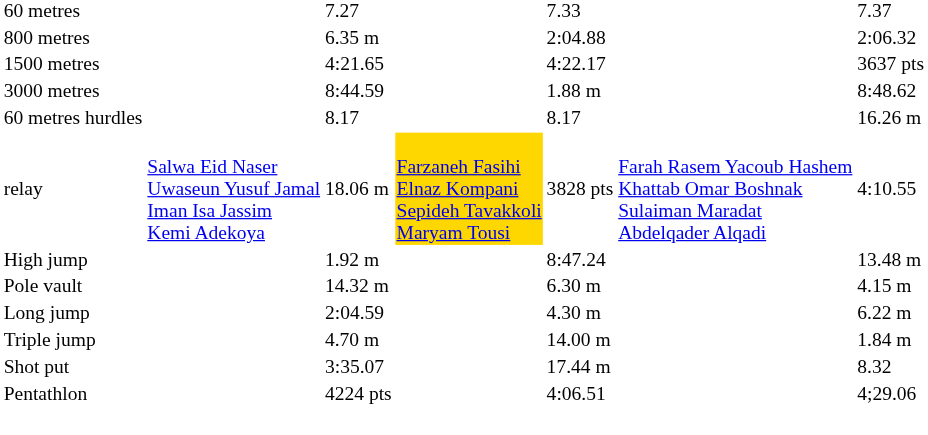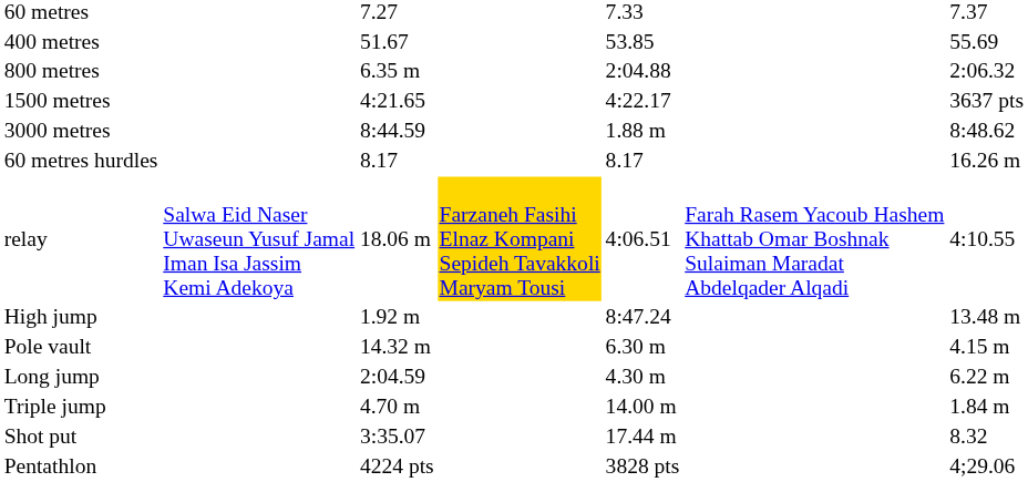 <table>
 <tr>
 <td>60 metres</td>
 <td></td>
 <td>7.27 </td>
 <td></td>
 <td>7.33</td>
 <td></td>
 <td>7.37</td>
+</tr>
+<tr>
+<td>400 metres</td>
+<td></td>
+<td>51.67  </td>
+<td></td>
+<td>53.85</td>
+<td></td>
+<td>55.69</td>
 </tr>
 <tr>
 <td>800 metres</td>
 <td></td>
 <td>6.35 m</td>
 <td></td>
 <td>2:04.88</td>
 <td></td>
 <td>2:06.32</td>
 </tr>
 <tr>
 <td>1500 metres</td>
 <td></td>
 <td>4:21.65</td>
 <td></td>
 <td>4:22.17</td>
 <td></td>
 <td>3637 pts</td>
 </tr>
 <tr>
 <td>3000 metres</td>
 <td></td>
 <td>8:44.59</td>
 <td></td>
 <td>1.88 m</td>
 <td></td>
 <td>8:48.62</td>
 </tr>
 <tr>
 <td>60 metres hurdles</td>
 <td></td>
 <td>8.17</td>
 <td></td>
 <td>8.17</td>
 <td></td>
 <td>16.26 m</td>
 </tr>
 <tr>
 <td> relay</td>
 <td><br><a href='#'>Salwa Eid Naser</a><br><a href='#'>Uwaseun Yusuf Jamal</a><br><a href='#'>Iman Isa Jassim</a><br><a href='#'>Kemi Adekoya</a></td>
 <td>18.06 m</td>
 <td style="background: gold;"><br><a href='#'>Farzaneh Fasihi</a><br><a href='#'>Elnaz Kompani</a><br><a href='#'>Sepideh Tavakkoli</a><br><a href='#'>Maryam Tousi</a></td>
-<td>3828 pts</td>
+<td>4:06.51</td>
 <td><br><a href='#'>Farah Rasem Yacoub Hashem</a><br><a href='#'>Khattab Omar Boshnak</a><br><a href='#'>Sulaiman Maradat</a><br><a href='#'>Abdelqader Alqadi</a></td>
 <td>4:10.55</td>
 </tr>
 <tr>
 <td>High jump</td>
 <td></td>
 <td>1.92 m</td>
 <td></td>
 <td>8:47.24</td>
 <td></td>
 <td>13.48 m</td>
 </tr>
 <tr>
 <td>Pole vault</td>
 <td></td>
 <td>14.32 m </td>
 <td></td>
 <td>6.30 m</td>
 <td></td>
 <td>4.15 m</td>
 </tr>
 <tr>
 <td>Long jump</td>
 <td></td>
 <td>2:04.59</td>
 <td></td>
 <td>4.30 m</td>
 <td></td>
 <td>6.22 m</td>
 </tr>
 <tr>
 <td>Triple jump</td>
 <td></td>
 <td>4.70 m  </td>
 <td></td>
 <td>14.00 m </td>
 <td></td>
 <td>1.84 m</td>
 </tr>
 <tr>
 <td>Shot put</td>
 <td></td>
 <td>3:35.07 </td>
 <td></td>
 <td>17.44 m</td>
 <td></td>
 <td>8.32</td>
 </tr>
 <tr>
 <td>Pentathlon</td>
 <td></td>
 <td>4224 pts</td>
 <td></td>
-<td>4:06.51</td>
+<td>3828 pts</td>
 <td></td>
 <td>4;29.06</td>
 </tr>
 </table>
